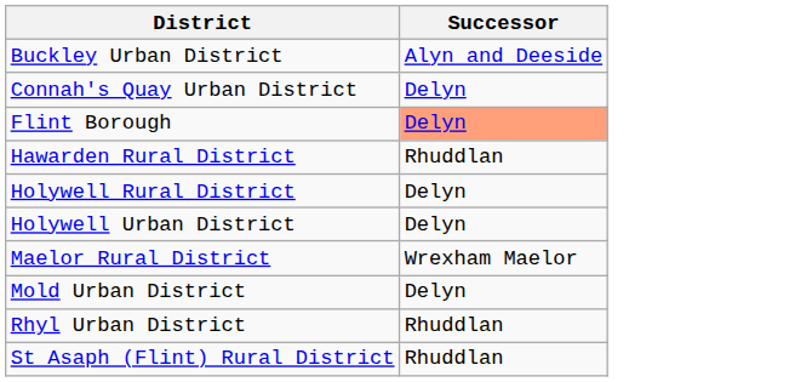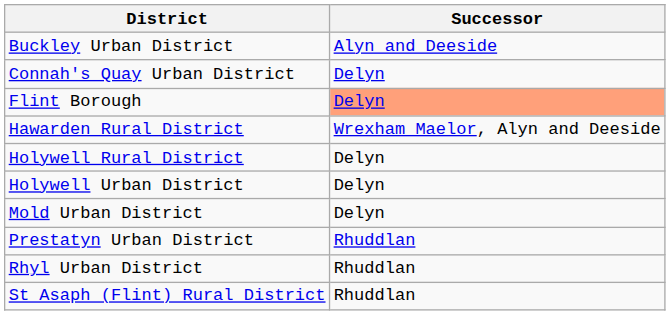 <table class="wikitable">
 <tr>
 <th>District</th>
 <th>Successor</th>
 </tr>
 <tr>
 <td><a href='#'>Buckley</a> Urban District</td>
 <td><a href='#'>Alyn and Deeside</a></td>
 </tr>
 <tr>
 <td><a href='#'>Connah's Quay</a> Urban District</td>
 <td><a href='#'>Delyn</a></td>
 </tr>
 <tr>
 <td><a href='#'>Flint</a> Borough</td>
 <td style="background: lightsalmon;"><a href='#'>Delyn</a></td>
 </tr>
 <tr>
 <td><a href='#'>Hawarden Rural District</a></td>
-<td>Rhuddlan</td>
+<td><a href='#'>Wrexham Maelor</a>, Alyn and Deeside</td>
 </tr>
 <tr>
 <td><a href='#'>Holywell Rural District</a></td>
 <td>Delyn</td>
 </tr>
 <tr>
 <td><a href='#'>Holywell</a> Urban District</td>
 <td>Delyn</td>
 </tr>
 <tr>
-<td><a href='#'>Maelor Rural District</a></td>
-<td>Wrexham Maelor</td>
+<td><a href='#'>Mold</a> Urban District</td>
+<td>Delyn</td>
 </tr>
 <tr>
-<td><a href='#'>Mold</a> Urban District</td>
-<td>Delyn</td>
+<td><a href='#'>Prestatyn</a> Urban District</td>
+<td><a href='#'>Rhuddlan</a></td>
 </tr>
 <tr>
 <td><a href='#'>Rhyl</a> Urban District</td>
 <td>Rhuddlan</td>
 </tr>
 <tr>
 <td><a href='#'>St Asaph (Flint) Rural District</a></td>
 <td>Rhuddlan</td>
 </tr>
 </table>
